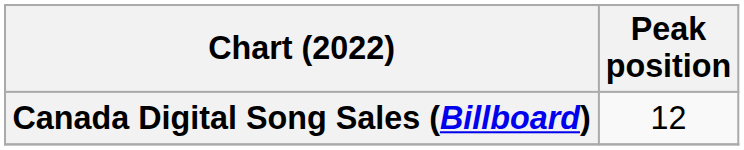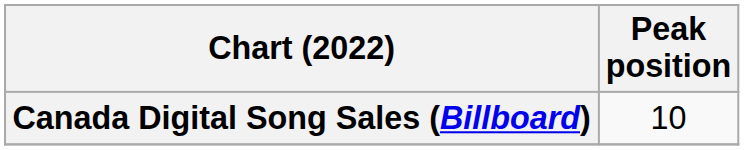 <table class="wikitable plainrowheaders" style="text-align:center;">
 <tr>
 <th scope="col">Chart (2022)</th>
 <th scope="col">Peak<br>position</th>
 </tr>
 <tr>
 <th scope="row">Canada Digital Song Sales (<em><a href='#'>Billboard</a></em>)</th>
-<td>12</td>
+<td>10</td>
 </tr>
 <tr>
 </tr>
 </table>
